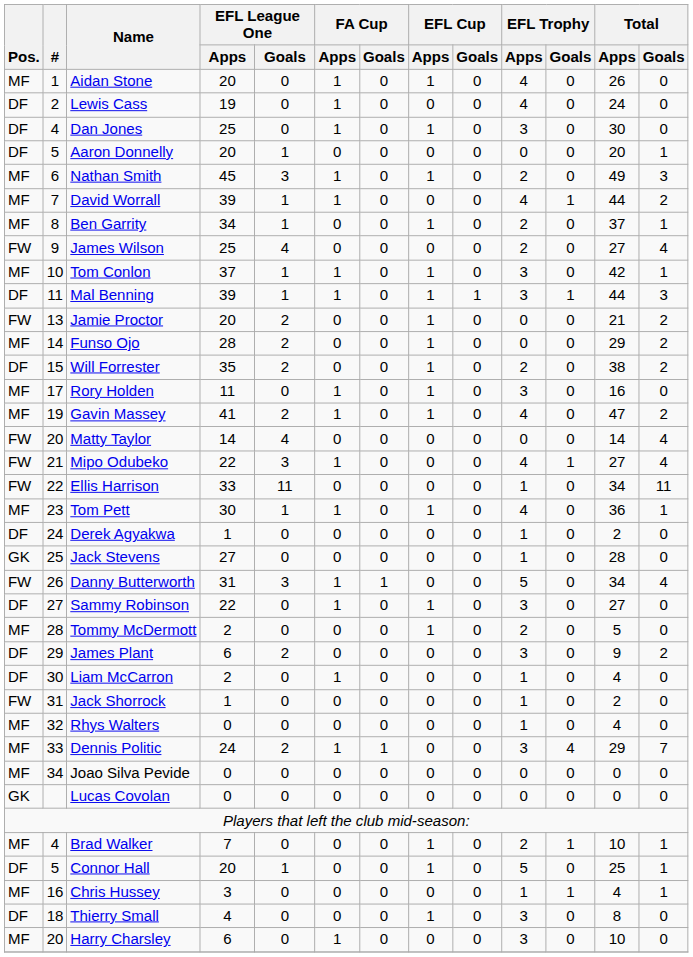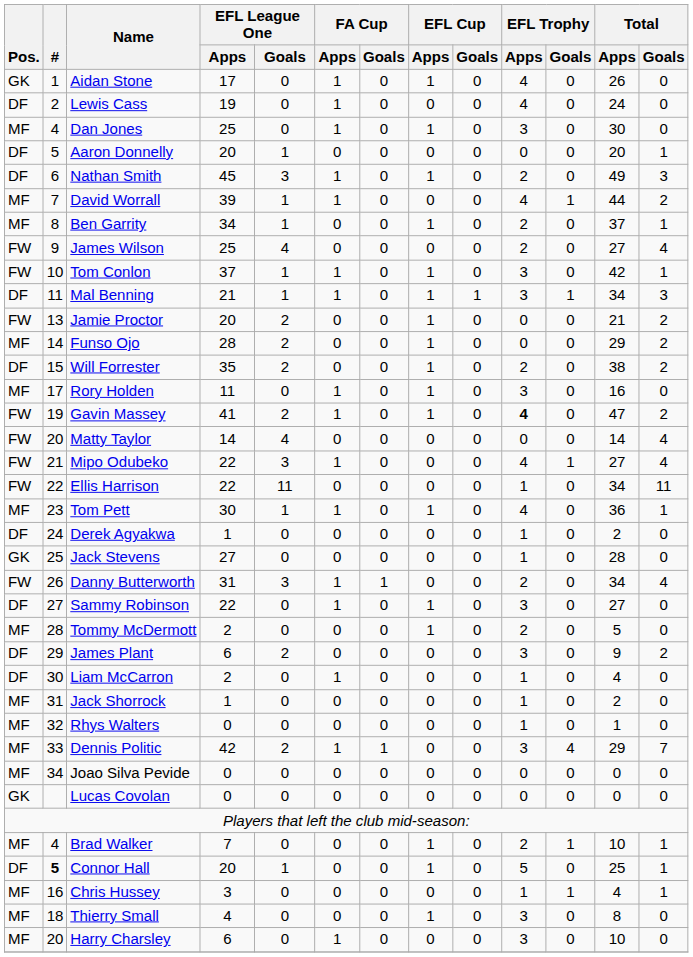 <table class="wikitable" style="text-align:center">
 <tr>
 <th rowspan="2" valign="bottom">Pos.</th>
 <th rowspan="2" valign="bottom">#</th>
 <th rowspan="2">Name</th>
 <th colspan="2" width="115">EFL League One</th>
 <th colspan="2" width="85">FA Cup</th>
 <th colspan="2" width="85">EFL Cup</th>
 <th colspan="2" width="85">EFL Trophy</th>
 <th colspan="2" width="85">Total</th>
 </tr>
 <tr>
 <th>Apps</th>
 <th>Goals</th>
 <th>Apps</th>
 <th>Goals</th>
 <th>Apps</th>
 <th>Goals</th>
 <th>Apps</th>
 <th>Goals</th>
 <th>Apps</th>
 <th>Goals</th>
 </tr>
 <tr>
-<td align="left">MF</td>
+<td align="left">GK</td>
 <td>1</td>
 <td align="left"> <a href='#'>Aidan Stone</a></td>
-<td>20</td>
+<td>17</td>
 <td>0</td>
 <td>1</td>
 <td>0</td>
 <td>1</td>
 <td>0</td>
 <td>4</td>
 <td>0</td>
 <td>26</td>
 <td>0</td>
 </tr>
 <tr>
 <td align="left">DF</td>
 <td>2</td>
 <td align="left"> <a href='#'>Lewis Cass</a></td>
 <td>19</td>
 <td>0</td>
 <td>1</td>
 <td>0</td>
 <td>0</td>
 <td>0</td>
 <td>4</td>
 <td>0</td>
 <td>24</td>
 <td>0</td>
 </tr>
 <tr>
-<td align="left">DF</td>
+<td align="left">MF</td>
 <td>4</td>
 <td align="left"> <a href='#'>Dan Jones</a></td>
 <td>25</td>
 <td>0</td>
 <td>1</td>
 <td>0</td>
 <td>1</td>
 <td>0</td>
 <td>3</td>
 <td>0</td>
 <td>30</td>
 <td>0</td>
 </tr>
 <tr>
 <td align="left">DF</td>
 <td>5</td>
 <td align="left"> <a href='#'>Aaron Donnelly</a></td>
 <td>20</td>
 <td>1</td>
 <td>0</td>
 <td>0</td>
 <td>0</td>
 <td>0</td>
 <td>0</td>
 <td>0</td>
 <td>20</td>
 <td>1</td>
 </tr>
 <tr>
-<td align="left">MF</td>
+<td align="left">DF</td>
 <td>6</td>
 <td align="left"> <a href='#'>Nathan Smith</a></td>
 <td>45</td>
 <td>3</td>
 <td>1</td>
 <td>0</td>
 <td>1</td>
 <td>0</td>
 <td>2</td>
 <td>0</td>
 <td>49</td>
 <td>3</td>
 </tr>
 <tr>
 <td align="left">MF</td>
 <td>7</td>
 <td align="left"> <a href='#'>David Worrall</a></td>
 <td>39</td>
 <td>1</td>
 <td>1</td>
 <td>0</td>
 <td>0</td>
 <td>0</td>
 <td>4</td>
 <td>1</td>
 <td>44</td>
 <td>2</td>
 </tr>
 <tr>
 <td align="left">MF</td>
 <td>8</td>
 <td align="left"> <a href='#'>Ben Garrity</a></td>
 <td>34</td>
 <td>1</td>
 <td>0</td>
 <td>0</td>
 <td>1</td>
 <td>0</td>
 <td>2</td>
 <td>0</td>
 <td>37</td>
 <td>1</td>
 </tr>
 <tr>
 <td align="left">FW</td>
 <td>9</td>
 <td align="left"> <a href='#'>James Wilson</a></td>
 <td>25</td>
 <td>4</td>
 <td>0</td>
 <td>0</td>
 <td>0</td>
 <td>0</td>
 <td>2</td>
 <td>0</td>
 <td>27</td>
 <td>4</td>
 </tr>
 <tr>
-<td align="left">MF</td>
+<td align="left">FW</td>
 <td>10</td>
 <td align="left"> <a href='#'>Tom Conlon</a></td>
 <td>37</td>
 <td>1</td>
 <td>1</td>
 <td>0</td>
 <td>1</td>
 <td>0</td>
 <td>3</td>
 <td>0</td>
 <td>42</td>
 <td>1</td>
 </tr>
 <tr>
 <td align="left">DF</td>
 <td>11</td>
 <td align="left"> <a href='#'>Mal Benning</a></td>
-<td>39</td>
+<td>21</td>
 <td>1</td>
 <td>1</td>
 <td>0</td>
 <td>1</td>
 <td>1</td>
 <td>3</td>
 <td>1</td>
-<td>44</td>
+<td>34</td>
 <td>3</td>
 </tr>
 <tr>
 <td align="left">FW</td>
 <td>13</td>
 <td align="left"> <a href='#'>Jamie Proctor</a></td>
 <td>20</td>
 <td>2</td>
 <td>0</td>
 <td>0</td>
 <td>1</td>
 <td>0</td>
 <td>0</td>
 <td>0</td>
 <td>21</td>
 <td>2</td>
 </tr>
 <tr>
 <td align="left">MF</td>
 <td>14</td>
 <td align="left"> <a href='#'>Funso Ojo</a></td>
 <td>28</td>
 <td>2</td>
 <td>0</td>
 <td>0</td>
 <td>1</td>
 <td>0</td>
 <td>0</td>
 <td>0</td>
 <td>29</td>
 <td>2</td>
 </tr>
 <tr>
 <td align="left">DF</td>
 <td>15</td>
 <td align="left"> <a href='#'>Will Forrester</a></td>
 <td>35</td>
 <td>2</td>
 <td>0</td>
 <td>0</td>
 <td>1</td>
 <td>0</td>
 <td>2</td>
 <td>0</td>
 <td>38</td>
 <td>2</td>
 </tr>
 <tr>
 <td align="left">MF</td>
 <td>17</td>
 <td align="left"> <a href='#'>Rory Holden</a></td>
 <td>11</td>
 <td>0</td>
 <td>1</td>
 <td>0</td>
 <td>1</td>
 <td>0</td>
 <td>3</td>
 <td>0</td>
 <td>16</td>
 <td>0</td>
 </tr>
 <tr>
-<td align="left">MF</td>
+<td align="left">FW</td>
 <td>19</td>
 <td align="left"> <a href='#'>Gavin Massey</a></td>
 <td>41</td>
 <td>2</td>
 <td>1</td>
 <td>0</td>
 <td>1</td>
 <td>0</td>
-<td>4</td>
+<td><strong>4</strong></td>
 <td>0</td>
 <td>47</td>
 <td>2</td>
 </tr>
 <tr>
 <td align="left">FW</td>
 <td>20</td>
 <td align="left"> <a href='#'>Matty Taylor</a></td>
 <td>14</td>
 <td>4</td>
 <td>0</td>
 <td>0</td>
 <td>0</td>
 <td>0</td>
 <td>0</td>
 <td>0</td>
 <td>14</td>
 <td>4</td>
 </tr>
 <tr>
 <td align="left">FW</td>
 <td>21</td>
 <td align="left"> <a href='#'>Mipo Odubeko</a></td>
 <td>22</td>
 <td>3</td>
 <td>1</td>
 <td>0</td>
 <td>0</td>
 <td>0</td>
 <td>4</td>
 <td>1</td>
 <td>27</td>
 <td>4</td>
 </tr>
 <tr>
 <td align="left">FW</td>
 <td>22</td>
 <td align="left"> <a href='#'>Ellis Harrison</a></td>
-<td>33</td>
+<td>22</td>
 <td>11</td>
 <td>0</td>
 <td>0</td>
 <td>0</td>
 <td>0</td>
 <td>1</td>
 <td>0</td>
 <td>34</td>
 <td>11</td>
 </tr>
 <tr>
 <td align="left">MF</td>
 <td>23</td>
 <td align="left"> <a href='#'>Tom Pett</a></td>
 <td>30</td>
 <td>1</td>
 <td>1</td>
 <td>0</td>
 <td>1</td>
 <td>0</td>
 <td>4</td>
 <td>0</td>
 <td>36</td>
 <td>1</td>
 </tr>
 <tr>
 <td align="left">DF</td>
 <td>24</td>
 <td align="left"> <a href='#'>Derek Agyakwa</a></td>
 <td>1</td>
 <td>0</td>
 <td>0</td>
 <td>0</td>
 <td>0</td>
 <td>0</td>
 <td>1</td>
 <td>0</td>
 <td>2</td>
 <td>0</td>
 </tr>
 <tr>
 <td align="left">GK</td>
 <td>25</td>
 <td align="left"> <a href='#'>Jack Stevens</a></td>
 <td>27</td>
 <td>0</td>
 <td>0</td>
 <td>0</td>
 <td>0</td>
 <td>0</td>
 <td>1</td>
 <td>0</td>
 <td>28</td>
 <td>0</td>
 </tr>
 <tr>
 <td align="left">FW</td>
 <td>26</td>
 <td align="left"> <a href='#'>Danny Butterworth</a></td>
 <td>31</td>
 <td>3</td>
 <td>1</td>
 <td>1</td>
 <td>0</td>
 <td>0</td>
-<td>5</td>
+<td>2</td>
 <td>0</td>
 <td>34</td>
 <td>4</td>
 </tr>
 <tr>
 <td align="left">DF</td>
 <td>27</td>
 <td align="left"> <a href='#'>Sammy Robinson</a></td>
 <td>22</td>
 <td>0</td>
 <td>1</td>
 <td>0</td>
 <td>1</td>
 <td>0</td>
 <td>3</td>
 <td>0</td>
 <td>27</td>
 <td>0</td>
 </tr>
 <tr>
 <td align="left">MF</td>
 <td>28</td>
 <td align="left"> <a href='#'>Tommy McDermott</a></td>
 <td>2</td>
 <td>0</td>
 <td>0</td>
 <td>0</td>
 <td>1</td>
 <td>0</td>
 <td>2</td>
 <td>0</td>
 <td>5</td>
 <td>0</td>
 </tr>
 <tr>
 <td align="left">DF</td>
 <td>29</td>
 <td align="left"> <a href='#'>James Plant</a></td>
 <td>6</td>
 <td>2</td>
 <td>0</td>
 <td>0</td>
 <td>0</td>
 <td>0</td>
 <td>3</td>
 <td>0</td>
 <td>9</td>
 <td>2</td>
 </tr>
 <tr>
 <td align="left">DF</td>
 <td>30</td>
 <td align="left"> <a href='#'>Liam McCarron</a></td>
 <td>2</td>
 <td>0</td>
 <td>1</td>
 <td>0</td>
 <td>0</td>
 <td>0</td>
 <td>1</td>
 <td>0</td>
 <td>4</td>
 <td>0</td>
 </tr>
 <tr>
-<td align="left">FW</td>
+<td align="left">MF</td>
 <td>31</td>
 <td align="left"> <a href='#'>Jack Shorrock</a></td>
 <td>1</td>
 <td>0</td>
 <td>0</td>
 <td>0</td>
 <td>0</td>
 <td>0</td>
 <td>1</td>
 <td>0</td>
 <td>2</td>
 <td>0</td>
 </tr>
 <tr>
 <td align="left">MF</td>
 <td>32</td>
 <td align="left"> <a href='#'>Rhys Walters</a></td>
 <td>0</td>
 <td>0</td>
 <td>0</td>
 <td>0</td>
 <td>0</td>
 <td>0</td>
 <td>1</td>
 <td>0</td>
-<td>4</td>
+<td>1</td>
 <td>0</td>
 </tr>
 <tr>
 <td align="left">MF</td>
 <td>33</td>
 <td align="left"> <a href='#'>Dennis Politic</a></td>
-<td>24</td>
+<td>42</td>
 <td>2</td>
 <td>1</td>
 <td>1</td>
 <td>0</td>
 <td>0</td>
 <td>3</td>
 <td>4</td>
 <td>29</td>
 <td>7</td>
 </tr>
 <tr>
 <td align="left">MF</td>
 <td>34</td>
 <td align="left"> Joao Silva Pevide</td>
 <td>0</td>
 <td>0</td>
 <td>0</td>
 <td>0</td>
 <td>0</td>
 <td>0</td>
 <td>0</td>
 <td>0</td>
 <td>0</td>
 <td>0</td>
 </tr>
 <tr>
 <td align="left">GK</td>
 <td></td>
 <td align="left"> <a href='#'>Lucas Covolan</a></td>
 <td>0</td>
 <td>0</td>
 <td>0</td>
 <td>0</td>
 <td>0</td>
 <td>0</td>
 <td>0</td>
 <td>0</td>
 <td>0</td>
 <td>0</td>
 </tr>
 <tr>
 <td colspan="14"><em>Players that left the club mid-season:</em></td>
 </tr>
 <tr>
 <td align="left">MF</td>
 <td>4</td>
 <td align="left"> <a href='#'>Brad Walker</a></td>
 <td>7</td>
 <td>0</td>
 <td>0</td>
 <td>0</td>
 <td>1</td>
 <td>0</td>
 <td>2</td>
 <td>1</td>
 <td>10</td>
 <td>1</td>
 </tr>
 <tr>
 <td align="left">DF</td>
-<td>5</td>
+<td><strong>5</strong></td>
 <td align="left"> <a href='#'>Connor Hall</a></td>
 <td>20</td>
 <td>1</td>
 <td>0</td>
 <td>0</td>
 <td>1</td>
 <td>0</td>
 <td>5</td>
 <td>0</td>
 <td>25</td>
 <td>1</td>
 </tr>
 <tr>
 <td align="left">MF</td>
 <td>16</td>
 <td align="left"> <a href='#'>Chris Hussey</a></td>
 <td>3</td>
 <td>0</td>
 <td>0</td>
 <td>0</td>
 <td>0</td>
 <td>0</td>
 <td>1</td>
 <td>1</td>
 <td>4</td>
 <td>1</td>
 </tr>
 <tr>
-<td align="left">DF</td>
+<td align="left">MF</td>
 <td>18</td>
 <td align="left"> <a href='#'>Thierry Small</a></td>
 <td>4</td>
 <td>0</td>
 <td>0</td>
 <td>0</td>
 <td>1</td>
 <td>0</td>
 <td>3</td>
 <td>0</td>
 <td>8</td>
 <td>0</td>
 </tr>
 <tr>
 <td align="left">MF</td>
 <td>20</td>
 <td align="left"> <a href='#'>Harry Charsley</a></td>
 <td>6</td>
 <td>0</td>
 <td>1</td>
 <td>0</td>
 <td>0</td>
 <td>0</td>
 <td>3</td>
 <td>0</td>
 <td>10</td>
 <td>0</td>
 </tr>
 <tr>
 </tr>
 </table>
